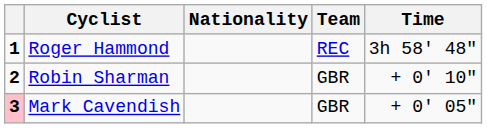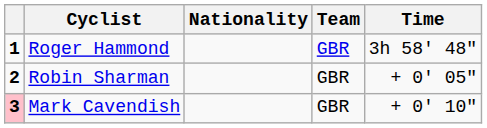 <table class="wikitable">
 <tr>
 <th></th>
 <th>Cyclist</th>
 <th>Nationality</th>
 <th>Team</th>
 <th>Time</th>
 </tr>
 <tr>
 <td><strong>1</strong></td>
 <td><a href='#'>Roger Hammond</a></td>
 <td></td>
-<td><a href='#'>REC</a></td>
+<td><a href='#'>GBR</a></td>
 <td align="right">3h 58' 48"</td>
 </tr>
 <tr>
 <td><strong>2</strong></td>
 <td><a href='#'>Robin Sharman</a></td>
 <td></td>
 <td>GBR</td>
-<td align="right">+ 0' 10"</td>
+<td align="right">+ 0' 05"</td>
 </tr>
 <tr>
 <td style="background: pink;"><strong>3</strong></td>
 <td><a href='#'>Mark Cavendish</a></td>
 <td></td>
 <td>GBR</td>
-<td align="right">+ 0' 05"</td>
+<td align="right">+ 0' 10"</td>
 </tr>
 </table>
